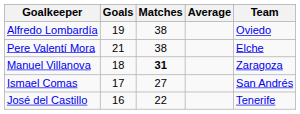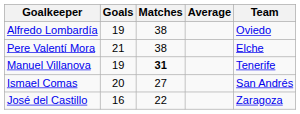 <table class="wikitable sortable" class="wikitable">
 <tr style="background:#ccc; text-align:center;">
 <th>Goalkeeper</th>
 <th>Goals</th>
 <th>Matches</th>
 <th>Average</th>
 <th>Team</th>
 </tr>
 <tr>
 <td> <a href='#'>Alfredo Lombardía</a></td>
 <td style="text-align:center;">19</td>
 <td style="text-align:center;">38</td>
 <td style="text-align:center;"></td>
 <td><a href='#'>Oviedo</a></td>
 </tr>
 <tr>
 <td> <a href='#'>Pere Valentí Mora</a></td>
 <td style="text-align:center;">21</td>
 <td style="text-align:center;">38</td>
 <td style="text-align:center;"></td>
 <td><a href='#'>Elche</a></td>
 </tr>
 <tr>
 <td> <a href='#'>Manuel Villanova</a></td>
-<td style="text-align:center;">18</td>
+<td style="text-align:center;">19</td>
 <td style="text-align:center;"><strong>31</strong></td>
 <td style="text-align:center;"></td>
-<td><a href='#'>Zaragoza</a></td>
+<td><a href='#'>Tenerife</a></td>
 </tr>
 <tr>
 <td> <a href='#'>Ismael Comas</a></td>
-<td style="text-align:center;">17</td>
+<td style="text-align:center;">20</td>
 <td style="text-align:center;">27</td>
 <td style="text-align:center;"></td>
 <td><a href='#'>San Andrés</a></td>
 </tr>
 <tr>
 <td> <a href='#'>José del Castillo</a></td>
 <td style="text-align:center;">16</td>
 <td style="text-align:center;">22</td>
 <td style="text-align:center;"></td>
-<td><a href='#'>Tenerife</a></td>
+<td><a href='#'>Zaragoza</a></td>
 </tr>
 </table>
